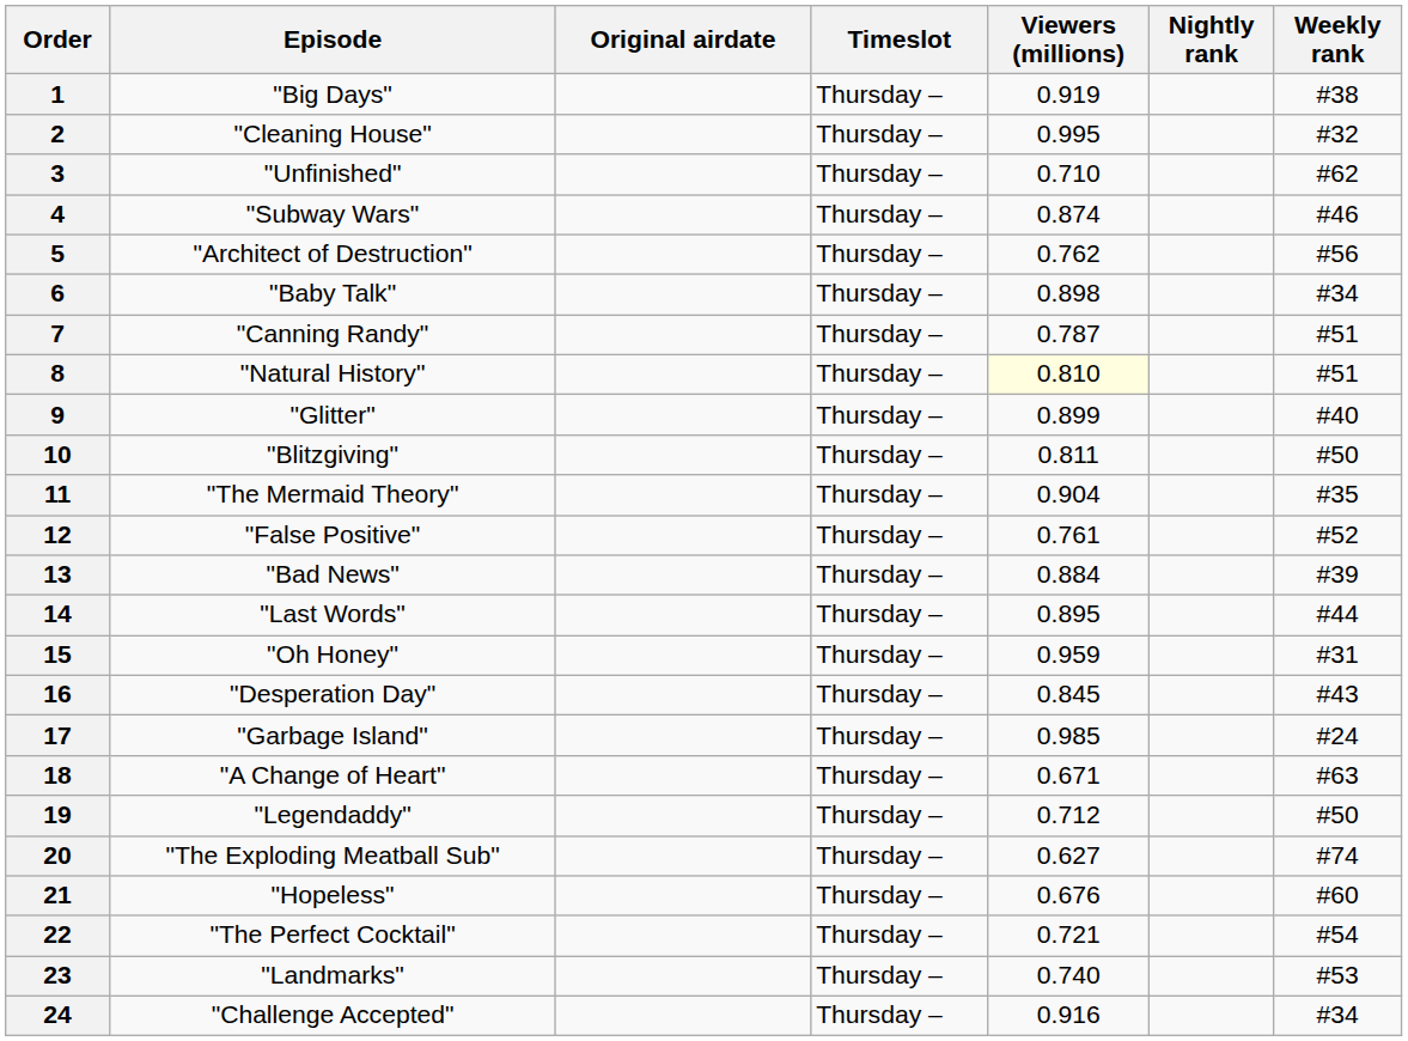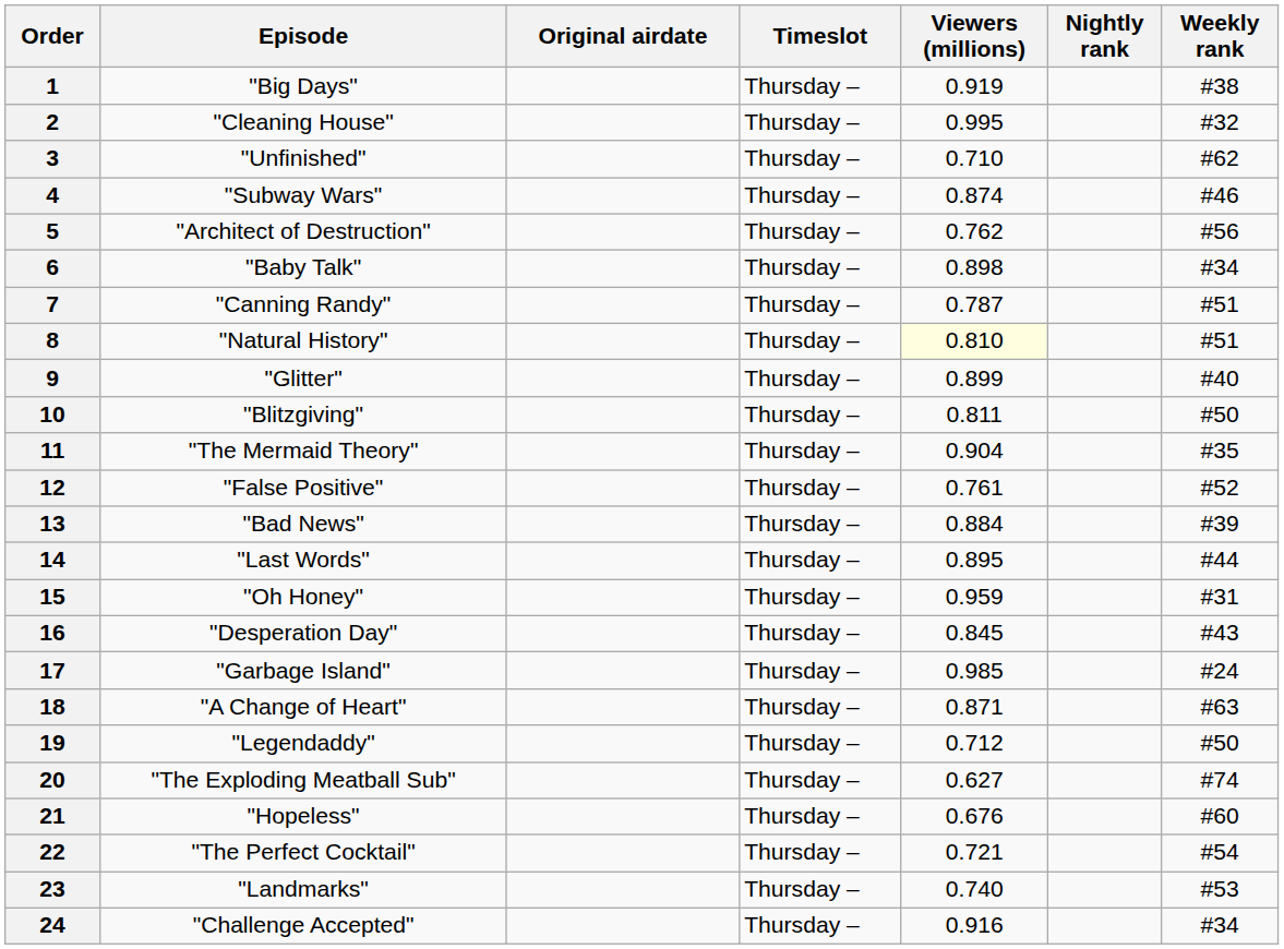 <table class="wikitable plainrowheaders sortable" style="width:70%; text-align:center;">
 <tr>
 <th scope="col">Order</th>
 <th scope="col">Episode</th>
 <th scope="col">Original airdate</th>
 <th scope="col">Timeslot</th>
 <th scope="col">Viewers<br>(millions)</th>
 <th scope="col">Nightly<br>rank</th>
 <th scope="col">Weekly<br>rank</th>
 </tr>
 <tr>
 <th scope="row" align=center>1</th>
 <td>"Big Days"</td>
 <td align=left></td>
 <td align=left>Thursday –</td>
 <td>0.919</td>
 <td></td>
 <td>#38</td>
 </tr>
 <tr>
 <th scope="row" align=center>2</th>
 <td>"Cleaning House"</td>
 <td align=left></td>
 <td align=left>Thursday –</td>
 <td>0.995</td>
 <td></td>
 <td>#32</td>
 </tr>
 <tr>
 <th scope="row" align=center>3</th>
 <td>"Unfinished"</td>
 <td align=left></td>
 <td align=left>Thursday –</td>
 <td>0.710</td>
 <td></td>
 <td>#62</td>
 </tr>
 <tr>
 <th scope="row" align=center>4</th>
 <td>"Subway Wars"</td>
 <td align=left></td>
 <td align=left>Thursday –</td>
 <td>0.874</td>
 <td></td>
 <td>#46</td>
 </tr>
 <tr>
 <th scope="row" align=center>5</th>
 <td>"Architect of Destruction"</td>
 <td align=left></td>
 <td align=left>Thursday –</td>
 <td>0.762</td>
 <td></td>
 <td>#56</td>
 </tr>
 <tr>
 <th scope="row" align=center>6</th>
 <td>"Baby Talk"</td>
 <td align=left></td>
 <td align=left>Thursday –</td>
 <td>0.898</td>
 <td></td>
 <td>#34</td>
 </tr>
 <tr>
 <th scope="row" align=center>7</th>
 <td>"Canning Randy"</td>
 <td align=left></td>
 <td align=left>Thursday –</td>
 <td>0.787</td>
 <td></td>
 <td>#51</td>
 </tr>
 <tr>
 <th scope="row" align=center>8</th>
 <td>"Natural History"</td>
 <td align=left></td>
 <td align=left>Thursday –</td>
 <td style="background: lightyellow;">0.810</td>
 <td></td>
 <td>#51</td>
 </tr>
 <tr>
 <th scope="row" align=center>9</th>
 <td>"Glitter"</td>
 <td align=left></td>
 <td align=left>Thursday –</td>
 <td>0.899</td>
 <td></td>
 <td>#40</td>
 </tr>
 <tr>
 <th scope="row" align=center>10</th>
 <td>"Blitzgiving"</td>
 <td align=left></td>
 <td align=left>Thursday –</td>
 <td>0.811</td>
 <td></td>
 <td>#50</td>
 </tr>
 <tr>
 <th scope="row" align=center>11</th>
 <td>"The Mermaid Theory"</td>
 <td align=left></td>
 <td align=left>Thursday –</td>
 <td>0.904</td>
 <td></td>
 <td>#35</td>
 </tr>
 <tr>
 <th scope="row" align=center>12</th>
 <td>"False Positive"</td>
 <td align=left></td>
 <td align=left>Thursday –</td>
 <td>0.761</td>
 <td></td>
 <td>#52</td>
 </tr>
 <tr>
 <th scope="row" align=center>13</th>
 <td>"Bad News"</td>
 <td align=left></td>
 <td align=left>Thursday –</td>
 <td>0.884</td>
 <td></td>
 <td>#39</td>
 </tr>
 <tr>
 <th scope="row" align=center>14</th>
 <td>"Last Words"</td>
 <td align=left></td>
 <td align=left>Thursday –</td>
 <td>0.895</td>
 <td></td>
 <td>#44</td>
 </tr>
 <tr>
 <th scope="row" align=center>15</th>
 <td>"Oh Honey"</td>
 <td align=left></td>
 <td align=left>Thursday –</td>
 <td>0.959</td>
 <td></td>
 <td>#31</td>
 </tr>
 <tr>
 <th scope="row" align=center>16</th>
 <td>"Desperation Day"</td>
 <td align=left></td>
 <td align=left>Thursday –</td>
 <td>0.845</td>
 <td></td>
 <td>#43</td>
 </tr>
 <tr>
 <th scope="row" align=center>17</th>
 <td>"Garbage Island"</td>
 <td align=left></td>
 <td align=left>Thursday –</td>
 <td>0.985</td>
 <td></td>
 <td>#24</td>
 </tr>
 <tr>
 <th scope="row" align=center>18</th>
 <td>"A Change of Heart"</td>
 <td align=left></td>
 <td align=left>Thursday –</td>
-<td>0.671</td>
+<td>0.871</td>
 <td></td>
 <td>#63</td>
 </tr>
 <tr>
 <th scope="row" align=center>19</th>
 <td>"Legendaddy"</td>
 <td align=left></td>
 <td align=left>Thursday –</td>
 <td>0.712</td>
 <td></td>
 <td>#50</td>
 </tr>
 <tr>
 <th scope="row" align=center>20</th>
 <td>"The Exploding Meatball Sub"</td>
 <td align=left></td>
 <td align=left>Thursday –</td>
 <td>0.627</td>
 <td></td>
 <td>#74</td>
 </tr>
 <tr>
 <th scope="row" align=center>21</th>
 <td>"Hopeless"</td>
 <td align=left></td>
 <td align=left>Thursday –</td>
 <td>0.676</td>
 <td></td>
 <td>#60</td>
 </tr>
 <tr>
 <th scope="row" align=center>22</th>
 <td>"The Perfect Cocktail"</td>
 <td align=left></td>
 <td align=left>Thursday –</td>
 <td>0.721</td>
 <td></td>
 <td>#54</td>
 </tr>
 <tr>
 <th scope="row" align=center>23</th>
 <td>"Landmarks"</td>
 <td align=left></td>
 <td align=left>Thursday –</td>
 <td>0.740</td>
 <td></td>
 <td>#53</td>
 </tr>
 <tr>
 <th scope="row" align=center>24</th>
 <td>"Challenge Accepted"</td>
 <td align=left></td>
 <td align=left>Thursday –</td>
 <td>0.916</td>
 <td></td>
 <td>#34</td>
 </tr>
 </table>
